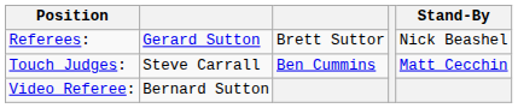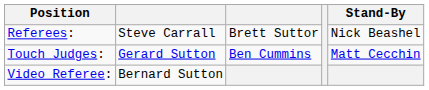 <table class="wikitable" style="font-size: 95%;">
 <tr>
 <th>Position</th>
 <th></th>
 <th></th>
 <th rowspan="4"></th>
 <th>Stand-By</th>
 </tr>
 <tr>
 <td class="table-rh" ><a href='#'>Referees</a>:</td>
-<td><a href='#'>Gerard Sutton</a></td>
+<td>Steve Carrall</td>
 <td>Brett Suttor</td>
 <td>Nick Beashel</td>
 </tr>
 <tr>
 <td class="table-rh" ><a href='#'>Touch Judges</a>:</td>
-<td>Steve Carrall</td>
+<td><a href='#'>Gerard Sutton</a></td>
 <td><a href='#'>Ben Cummins</a></td>
 <td><a href='#'>Matt Cecchin</a></td>
 </tr>
 <tr>
 <td class="table-rh" ><a href='#'>Video Referee</a>:</td>
 <td>Bernard Sutton</td>
 <th></th>
 <th></th>
 </tr>
 </table>
